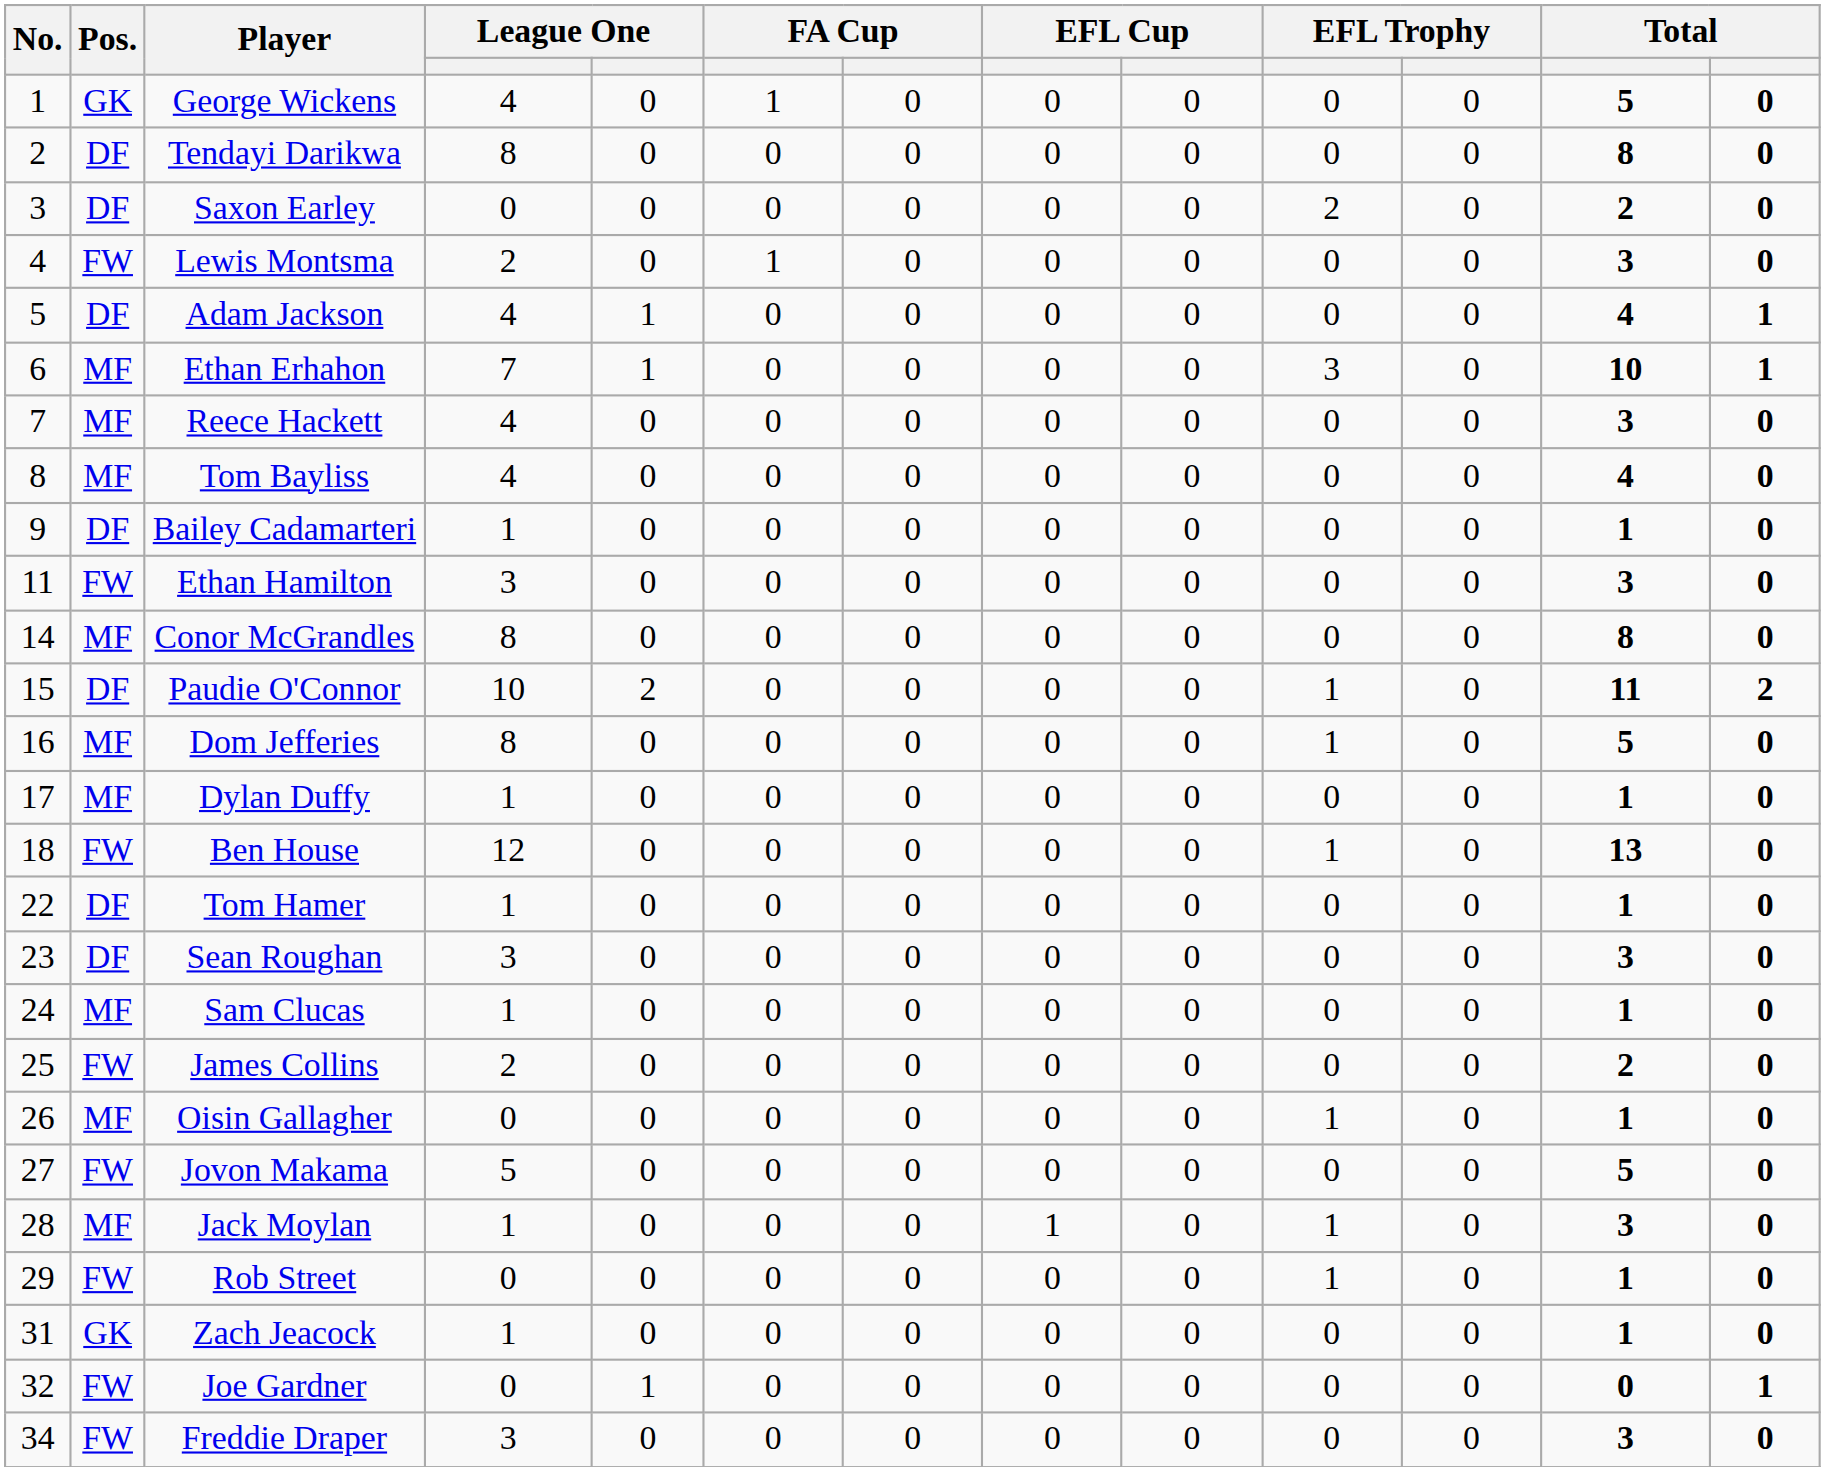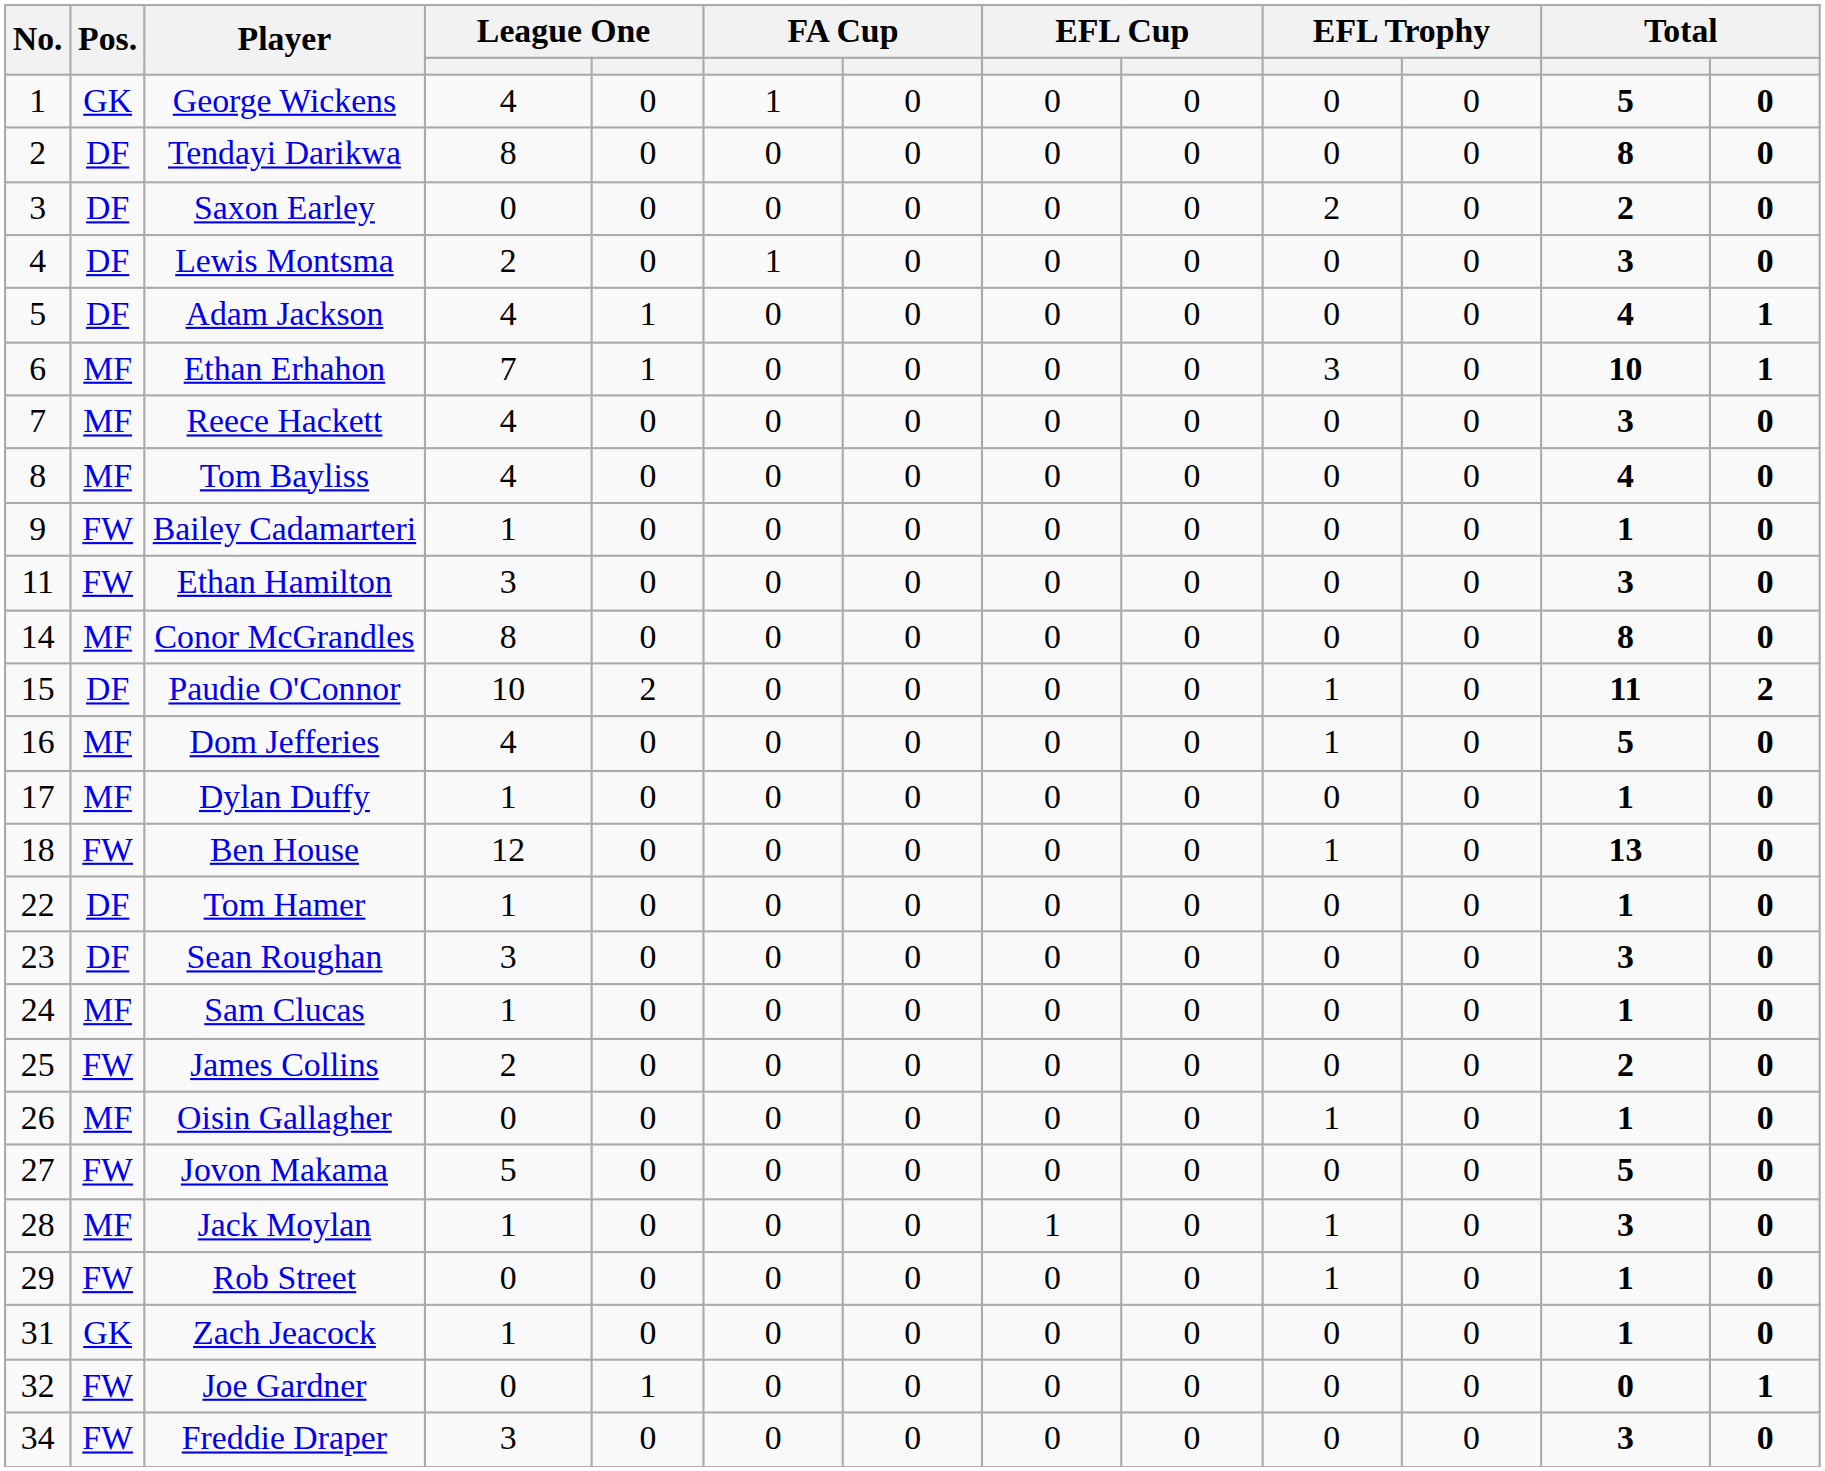 <table class="wikitable sortable" style="text-align:center">
 <tr>
 <th rowspan="2">No.</th>
 <th rowspan="2">Pos.</th>
 <th rowspan="2">Player</th>
 <th colspan="2" width=125>League One</th>
 <th colspan="2" width=125>FA Cup</th>
 <th colspan="2" width=125>EFL Cup</th>
 <th colspan="2" width=125>EFL Trophy</th>
 <th colspan="2" width=125>Total</th>
 </tr>
 <tr>
 <th></th>
 <th></th>
 <th></th>
 <th></th>
 <th></th>
 <th></th>
 <th></th>
 <th></th>
 <th></th>
 <th></th>
 </tr>
 <tr>
 <td>1</td>
 <td><a href='#'>GK</a></td>
 <td><a href='#'>George Wickens</a></td>
 <td>4</td>
 <td>0</td>
 <td>1</td>
 <td>0</td>
 <td>0</td>
 <td>0</td>
 <td>0</td>
 <td>0</td>
 <td><strong>5</strong></td>
 <td><strong>0</strong></td>
 </tr>
 <tr>
 <td>2</td>
 <td><a href='#'>DF</a></td>
 <td><a href='#'>Tendayi Darikwa</a></td>
 <td>8</td>
 <td>0</td>
 <td>0</td>
 <td>0</td>
 <td>0</td>
 <td>0</td>
 <td>0</td>
 <td>0</td>
 <td><strong>8</strong></td>
 <td><strong>0</strong></td>
 </tr>
 <tr>
 <td>3</td>
 <td><a href='#'>DF</a></td>
 <td><a href='#'>Saxon Earley</a></td>
 <td>0</td>
 <td>0</td>
 <td>0</td>
 <td>0</td>
 <td>0</td>
 <td>0</td>
 <td>2</td>
 <td>0</td>
 <td><strong>2</strong></td>
 <td><strong>0</strong></td>
 </tr>
 <tr>
 <td>4</td>
-<td><a href='#'>FW</a></td>
+<td><a href='#'>DF</a></td>
 <td><a href='#'>Lewis Montsma</a></td>
 <td>2</td>
 <td>0</td>
 <td>1</td>
 <td>0</td>
 <td>0</td>
 <td>0</td>
 <td>0</td>
 <td>0</td>
 <td><strong>3</strong></td>
 <td><strong>0</strong></td>
 </tr>
 <tr>
 <td>5</td>
 <td><a href='#'>DF</a></td>
 <td><a href='#'>Adam Jackson</a></td>
 <td>4</td>
 <td>1</td>
 <td>0</td>
 <td>0</td>
 <td>0</td>
 <td>0</td>
 <td>0</td>
 <td>0</td>
 <td><strong>4</strong></td>
 <td><strong>1</strong></td>
 </tr>
 <tr>
 <td>6</td>
 <td><a href='#'>MF</a></td>
 <td><a href='#'>Ethan Erhahon</a></td>
 <td>7</td>
 <td>1</td>
 <td>0</td>
 <td>0</td>
 <td>0</td>
 <td>0</td>
 <td>3</td>
 <td>0</td>
 <td><strong>10</strong></td>
 <td><strong>1</strong></td>
 </tr>
 <tr>
 <td>7</td>
 <td><a href='#'>MF</a></td>
 <td><a href='#'>Reece Hackett</a></td>
 <td>4</td>
 <td>0</td>
 <td>0</td>
 <td>0</td>
 <td>0</td>
 <td>0</td>
 <td>0</td>
 <td>0</td>
 <td><strong>3</strong></td>
 <td><strong>0</strong></td>
 </tr>
 <tr>
 <td>8</td>
 <td><a href='#'>MF</a></td>
 <td><a href='#'>Tom Bayliss</a></td>
 <td>4</td>
 <td>0</td>
 <td>0</td>
 <td>0</td>
 <td>0</td>
 <td>0</td>
 <td>0</td>
 <td>0</td>
 <td><strong>4</strong></td>
 <td><strong>0</strong></td>
 </tr>
 <tr>
 <td>9</td>
-<td><a href='#'>DF</a></td>
+<td><a href='#'>FW</a></td>
 <td><a href='#'>Bailey Cadamarteri</a></td>
 <td>1</td>
 <td>0</td>
 <td>0</td>
 <td>0</td>
 <td>0</td>
 <td>0</td>
 <td>0</td>
 <td>0</td>
 <td><strong>1</strong></td>
 <td><strong>0</strong></td>
 </tr>
 <tr>
 <td>11</td>
 <td><a href='#'>FW</a></td>
 <td><a href='#'>Ethan Hamilton</a></td>
 <td>3</td>
 <td>0</td>
 <td>0</td>
 <td>0</td>
 <td>0</td>
 <td>0</td>
 <td>0</td>
 <td>0</td>
 <td><strong>3</strong></td>
 <td><strong>0</strong></td>
 </tr>
 <tr>
 <td>14</td>
 <td><a href='#'>MF</a></td>
 <td><a href='#'>Conor McGrandles</a></td>
 <td>8</td>
 <td>0</td>
 <td>0</td>
 <td>0</td>
 <td>0</td>
 <td>0</td>
 <td>0</td>
 <td>0</td>
 <td><strong>8</strong></td>
 <td><strong>0</strong></td>
 </tr>
 <tr>
 <td>15</td>
 <td><a href='#'>DF</a></td>
 <td><a href='#'>Paudie O'Connor</a></td>
 <td>10</td>
 <td>2</td>
 <td>0</td>
 <td>0</td>
 <td>0</td>
 <td>0</td>
 <td>1</td>
 <td>0</td>
 <td><strong>11</strong></td>
 <td><strong>2</strong></td>
 </tr>
 <tr>
 <td>16</td>
 <td><a href='#'>MF</a></td>
 <td><a href='#'>Dom Jefferies</a></td>
-<td>8</td>
+<td>4</td>
 <td>0</td>
 <td>0</td>
 <td>0</td>
 <td>0</td>
 <td>0</td>
 <td>1</td>
 <td>0</td>
 <td><strong>5</strong></td>
 <td><strong>0</strong></td>
 </tr>
 <tr>
 <td>17</td>
 <td><a href='#'>MF</a></td>
 <td><a href='#'>Dylan Duffy</a></td>
 <td>1</td>
 <td>0</td>
 <td>0</td>
 <td>0</td>
 <td>0</td>
 <td>0</td>
 <td>0</td>
 <td>0</td>
 <td><strong>1</strong></td>
 <td><strong>0</strong></td>
 </tr>
 <tr>
 <td>18</td>
 <td><a href='#'>FW</a></td>
 <td><a href='#'>Ben House</a></td>
 <td>12</td>
 <td>0</td>
 <td>0</td>
 <td>0</td>
 <td>0</td>
 <td>0</td>
 <td>1</td>
 <td>0</td>
 <td><strong>13</strong></td>
 <td><strong>0</strong></td>
 </tr>
 <tr>
 <td>22</td>
 <td><a href='#'>DF</a></td>
 <td><a href='#'>Tom Hamer</a></td>
 <td>1</td>
 <td>0</td>
 <td>0</td>
 <td>0</td>
 <td>0</td>
 <td>0</td>
 <td>0</td>
 <td>0</td>
 <td><strong>1</strong></td>
 <td><strong>0</strong></td>
 </tr>
 <tr>
 <td>23</td>
 <td><a href='#'>DF</a></td>
 <td><a href='#'>Sean Roughan</a></td>
 <td>3</td>
 <td>0</td>
 <td>0</td>
 <td>0</td>
 <td>0</td>
 <td>0</td>
 <td>0</td>
 <td>0</td>
 <td><strong>3</strong></td>
 <td><strong>0</strong></td>
 </tr>
 <tr>
 <td>24</td>
 <td><a href='#'>MF</a></td>
 <td><a href='#'>Sam Clucas</a></td>
 <td>1</td>
 <td>0</td>
 <td>0</td>
 <td>0</td>
 <td>0</td>
 <td>0</td>
 <td>0</td>
 <td>0</td>
 <td><strong>1</strong></td>
 <td><strong>0</strong></td>
 </tr>
 <tr>
 <td>25</td>
 <td><a href='#'>FW</a></td>
 <td><a href='#'>James Collins</a></td>
 <td>2</td>
 <td>0</td>
 <td>0</td>
 <td>0</td>
 <td>0</td>
 <td>0</td>
 <td>0</td>
 <td>0</td>
 <td><strong>2</strong></td>
 <td><strong>0</strong></td>
 </tr>
 <tr>
 <td>26</td>
 <td><a href='#'>MF</a></td>
 <td><a href='#'>Oisin Gallagher</a></td>
 <td>0</td>
 <td>0</td>
 <td>0</td>
 <td>0</td>
 <td>0</td>
 <td>0</td>
 <td>1</td>
 <td>0</td>
 <td><strong>1</strong></td>
 <td><strong>0</strong></td>
 </tr>
 <tr>
 <td>27</td>
 <td><a href='#'>FW</a></td>
 <td><a href='#'>Jovon Makama</a></td>
 <td>5</td>
 <td>0</td>
 <td>0</td>
 <td>0</td>
 <td>0</td>
 <td>0</td>
 <td>0</td>
 <td>0</td>
 <td><strong>5</strong></td>
 <td><strong>0</strong></td>
 </tr>
 <tr>
 <td>28</td>
 <td><a href='#'>MF</a></td>
 <td><a href='#'>Jack Moylan</a></td>
 <td>1</td>
 <td>0</td>
 <td>0</td>
 <td>0</td>
 <td>1</td>
 <td>0</td>
 <td>1</td>
 <td>0</td>
 <td><strong>3</strong></td>
 <td><strong>0</strong></td>
 </tr>
 <tr>
 <td>29</td>
 <td><a href='#'>FW</a></td>
 <td><a href='#'>Rob Street</a></td>
 <td>0</td>
 <td>0</td>
 <td>0</td>
 <td>0</td>
 <td>0</td>
 <td>0</td>
 <td>1</td>
 <td>0</td>
 <td><strong>1</strong></td>
 <td><strong>0</strong></td>
 </tr>
 <tr>
 <td>31</td>
 <td><a href='#'>GK</a></td>
 <td><a href='#'>Zach Jeacock</a></td>
 <td>1</td>
 <td>0</td>
 <td>0</td>
 <td>0</td>
 <td>0</td>
 <td>0</td>
 <td>0</td>
 <td>0</td>
 <td><strong>1</strong></td>
 <td><strong>0</strong></td>
 </tr>
 <tr>
 <td>32</td>
 <td><a href='#'>FW</a></td>
 <td><a href='#'>Joe Gardner</a></td>
 <td>0</td>
 <td>1</td>
 <td>0</td>
 <td>0</td>
 <td>0</td>
 <td>0</td>
 <td>0</td>
 <td>0</td>
 <td><strong>0</strong></td>
 <td><strong>1</strong></td>
 </tr>
 <tr>
 <td>34</td>
 <td><a href='#'>FW</a></td>
 <td><a href='#'>Freddie Draper</a></td>
 <td>3</td>
 <td>0</td>
 <td>0</td>
 <td>0</td>
 <td>0</td>
 <td>0</td>
 <td>0</td>
 <td>0</td>
 <td><strong>3</strong></td>
 <td><strong>0</strong></td>
 </tr>
 <tr>
 </tr>
 </table>
